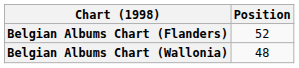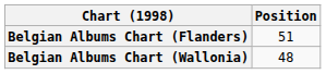 <table class="wikitable plainrowheaders" style="text-align:center;">
 <tr>
 <th>Chart (1998)</th>
 <th>Position</th>
 </tr>
 <tr>
 <th scope="row">Belgian Albums Chart (Flanders)</th>
-<td>52</td>
+<td>51</td>
 </tr>
 <tr>
 <th scope="row">Belgian Albums Chart (Wallonia)</th>
 <td>48</td>
 </tr>
 </table>
